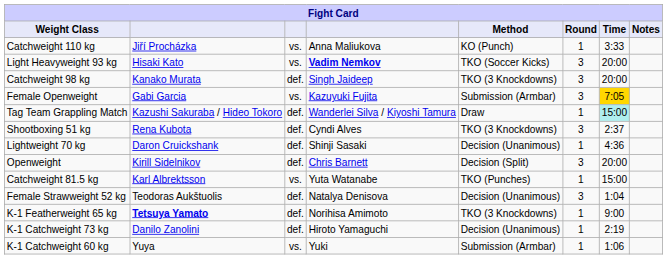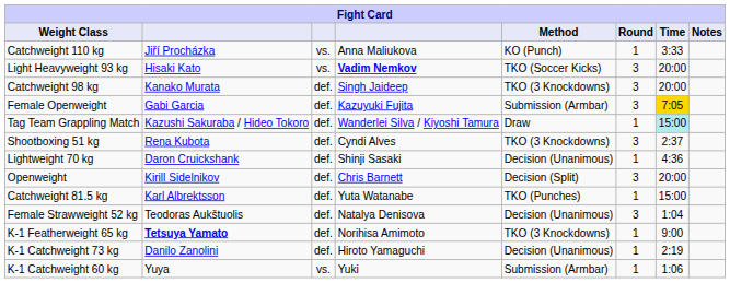 <table class="wikitable" style="font-size: 80%;">
 <tr>
 <th colspan="8" style="background-color: #ccf; color: #000080; text-align: center;"><strong>Fight Card</strong></th>
 </tr>
 <tr>
 <th colspan="1" style="background-color: #E6E8FA; color: #000000; text-align: center;">Weight Class</th>
 <th colspan="1" style="background-color: #E6E8FA; color: #000000; text-align: center;"></th>
 <th colspan="1" style="background-color: #E6E8FA; color: #000000; text-align: center;"></th>
 <th colspan="1" style="background-color: #E6E8FA; color: #000000; text-align: center;"></th>
 <th colspan="1" style="background-color: #E6E8FA; color: #000000; text-align: center;">Method</th>
 <th colspan="1" style="background-color: #E6E8FA; color: #000000; text-align: center;">Round</th>
 <th colspan="1" style="background-color: #E6E8FA; color: #000000; text-align: center;">Time</th>
 <th colspan="1" style="background-color: #E6E8FA; color: #000000; text-align: center;">Notes</th>
 </tr>
 <tr>
 <td>Catchweight 110 kg</td>
 <td> <a href='#'>Jiří Procházka</a></td>
 <td align=center>vs.</td>
 <td> Anna Maliukova</td>
 <td>KO (Punch)</td>
 <td align=center>1</td>
 <td align=center>3:33</td>
 <td></td>
 </tr>
 <tr>
 <td>Light Heavyweight 93 kg</td>
 <td> <a href='#'>Hisaki Kato</a></td>
 <td align=center>vs.</td>
 <td><strong> <a href='#'>Vadim Nemkov</a></strong></td>
 <td>TKO (Soccer Kicks)</td>
 <td align=center>3</td>
 <td align=center>20:00</td>
 <td></td>
 </tr>
 <tr>
 <td>Catchweight 98 kg</td>
 <td> <a href='#'>Kanako Murata</a></td>
 <td align=center>def.</td>
 <td> <a href='#'>Singh Jaideep</a></td>
 <td>TKO (3 Knockdowns)</td>
 <td align=center>3</td>
 <td align=center>20:00</td>
 <td></td>
 </tr>
 <tr>
 <td>Female Openweight</td>
 <td> <a href='#'>Gabi Garcia</a></td>
-<td align=center>vs.</td>
+<td align=center>def.</td>
 <td> <a href='#'>Kazuyuki Fujita</a></td>
 <td>Submission (Armbar)</td>
 <td align=center>3</td>
 <td align=center style="background: gold;">7:05</td>
 <td></td>
 </tr>
 <tr>
 <td>Tag Team Grappling Match</td>
 <td> <a href='#'>Kazushi Sakuraba</a> /  <a href='#'>Hideo Tokoro</a></td>
 <td align=center>def.</td>
 <td> <a href='#'>Wanderlei Silva</a> /   <a href='#'>Kiyoshi Tamura</a></td>
 <td>Draw</td>
 <td align=center>1</td>
 <td align=center style="background: paleturquoise;">15:00</td>
 <td></td>
 </tr>
 <tr>
 <td>Shootboxing 51 kg</td>
 <td> <a href='#'>Rena Kubota</a></td>
 <td align=center>def.</td>
 <td> Cyndi Alves</td>
 <td>TKO (3 Knockdowns)</td>
 <td align=center>3</td>
 <td align=center>2:37</td>
 <td></td>
 </tr>
 <tr>
 <td>Lightweight 70 kg</td>
 <td> <a href='#'>Daron Cruickshank</a></td>
 <td align=center>def.</td>
 <td> Shinji Sasaki</td>
 <td>Decision (Unanimous)</td>
 <td align=center>1</td>
 <td align=center>4:36</td>
 <td></td>
 </tr>
 <tr>
 <td>Openweight</td>
 <td> <a href='#'>Kirill Sidelnikov</a></td>
 <td align=center>def.</td>
 <td> <a href='#'>Chris Barnett</a></td>
 <td>Decision (Split)</td>
 <td align=center>3</td>
 <td align=center>20:00</td>
 <td></td>
 </tr>
 <tr>
 <td>Catchweight 81.5 kg</td>
 <td> <a href='#'>Karl Albrektsson</a></td>
-<td align=center>vs.</td>
+<td align=center>def.</td>
 <td> Yuta Watanabe</td>
 <td>TKO (Punches)</td>
 <td align=center>1</td>
 <td align=center>15:00</td>
 <td></td>
 </tr>
 <tr>
 <td>Female Strawweight 52 kg</td>
 <td> Teodoras Aukštuolis</td>
 <td align=center>def.</td>
 <td> Natalya Denisova</td>
 <td>Decision (Unanimous)</td>
 <td align=center>3</td>
 <td align=center>1:04</td>
 <td></td>
 </tr>
 <tr>
 <td>K-1 Featherweight 65 kg</td>
 <td><strong> <a href='#'>Tetsuya Yamato</a></strong></td>
 <td align=center>def.</td>
 <td> Norihisa Amimoto</td>
 <td>TKO (3 Knockdowns)</td>
 <td align=center>1</td>
 <td align=center>9:00</td>
 <td></td>
 </tr>
 <tr>
 <td>K-1 Catchweight 73 kg</td>
 <td> <a href='#'>Danilo Zanolini</a></td>
 <td align=center>def.</td>
 <td> Hiroto Yamaguchi</td>
 <td>Decision (Unanimous)</td>
 <td align=center>1</td>
 <td align=center>2:19</td>
 <td></td>
 </tr>
 <tr>
 <td>K-1 Catchweight 60 kg</td>
 <td> Yuya</td>
 <td align=center>vs.</td>
 <td> Yuki</td>
 <td>Submission (Armbar)</td>
 <td align=center>1</td>
 <td align=center>1:06</td>
 <td></td>
 </tr>
 </table>
